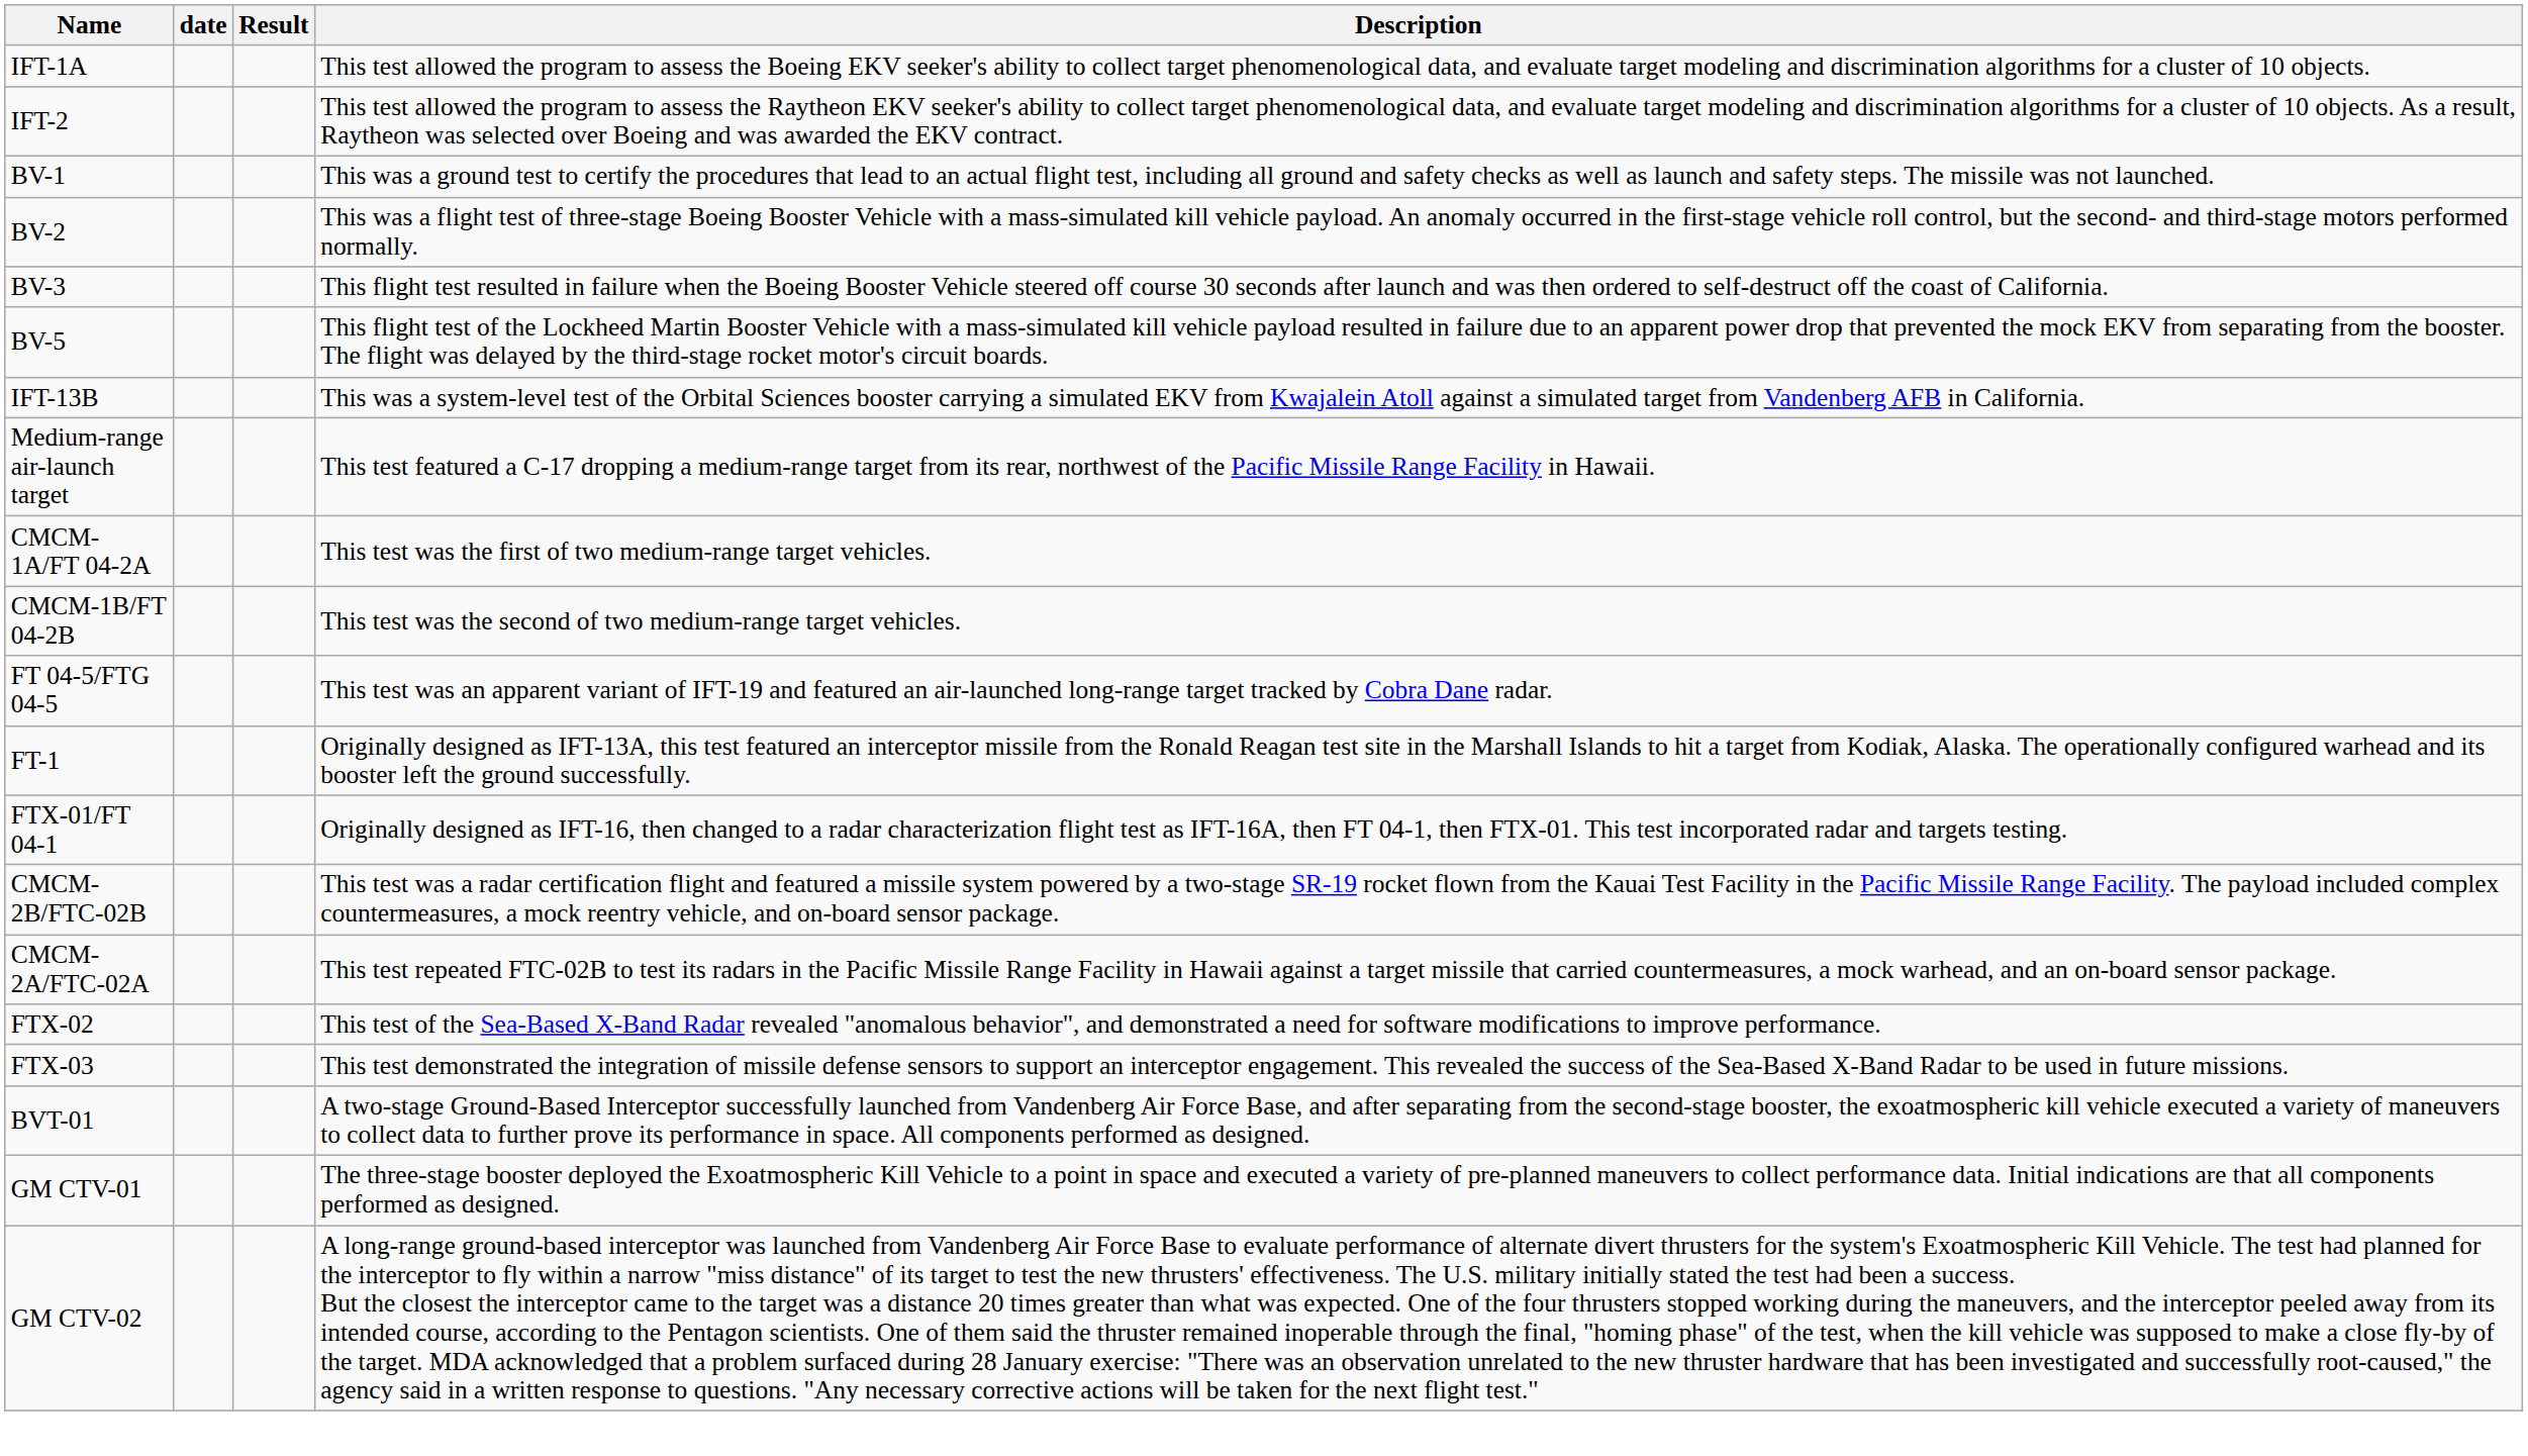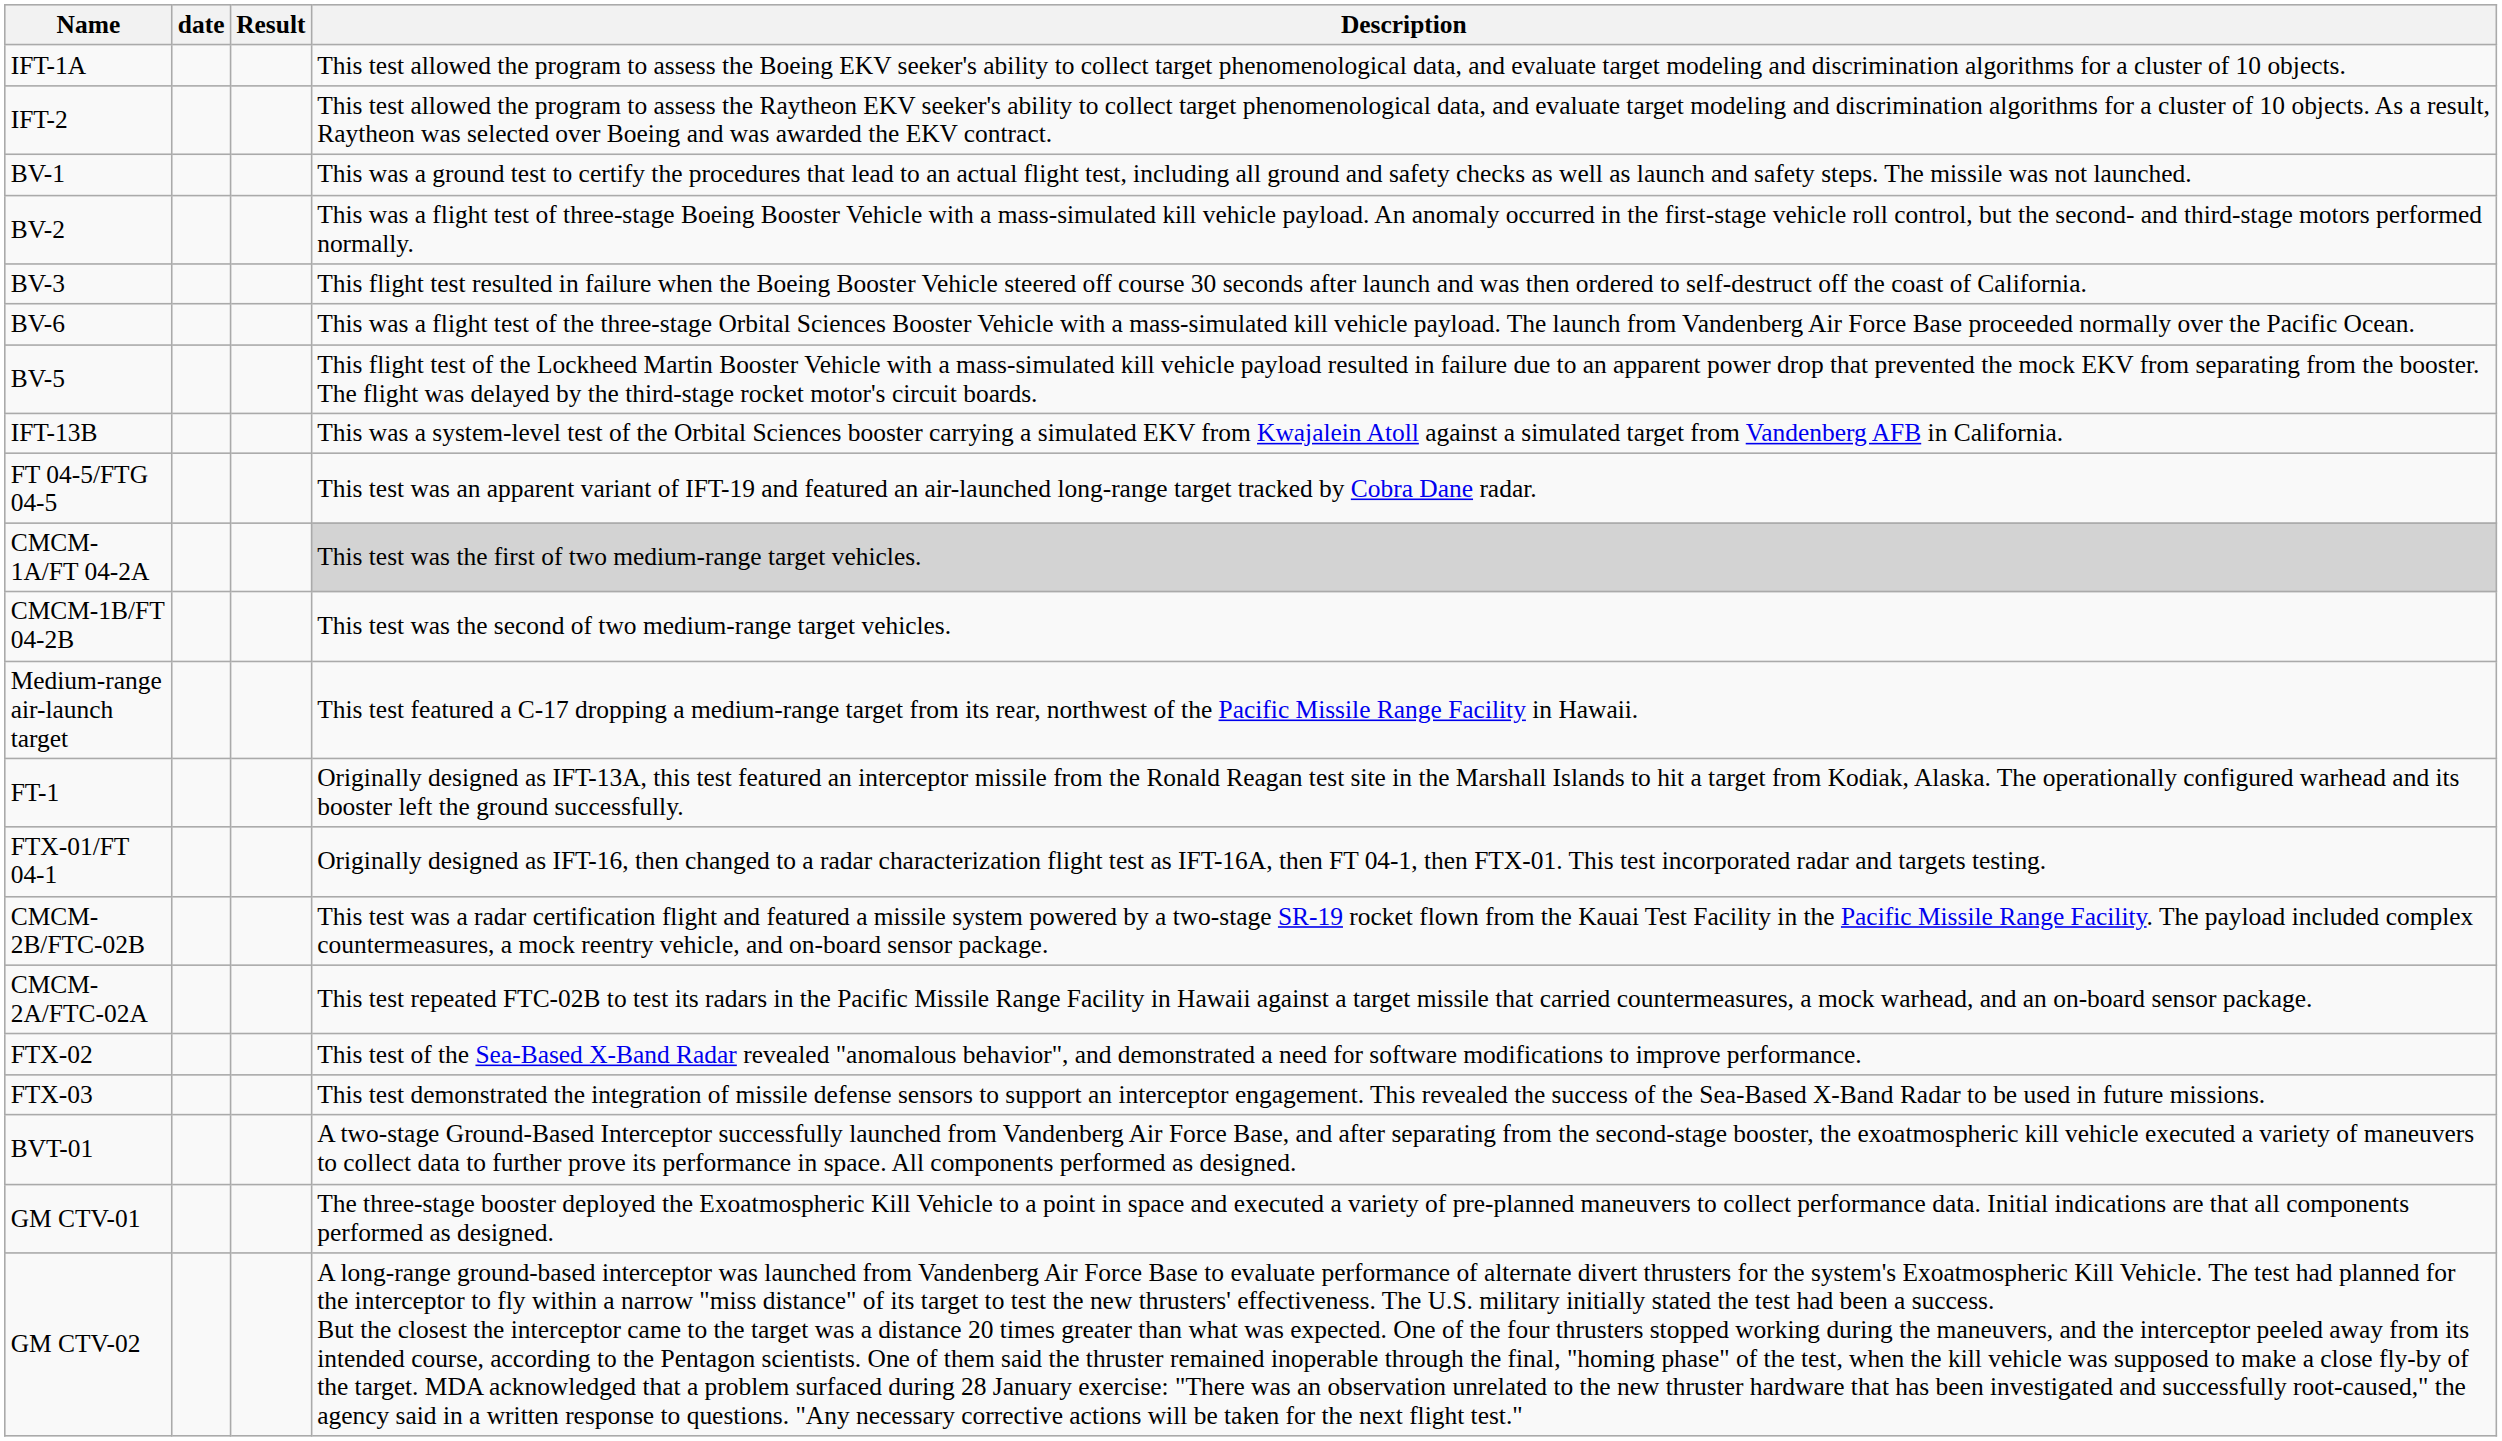 <table class="wikitable sortable">
 <tr>
 <th>Name</th>
 <th>date</th>
 <th>Result</th>
 <th class="unsortable">Description</th>
 </tr>
 <tr>
 <td>IFT-1A</td>
 <td></td>
 <td></td>
 <td>This test allowed the program to assess the Boeing EKV seeker's ability to collect target phenomenological data, and evaluate target modeling and discrimination algorithms for a cluster of 10 objects.</td>
 </tr>
 <tr>
 <td>IFT-2</td>
 <td></td>
 <td></td>
 <td>This test allowed the program to assess the Raytheon EKV seeker's ability to collect target phenomenological data, and evaluate target modeling and discrimination algorithms for a cluster of 10 objects. As a result, Raytheon was selected over Boeing and was awarded the EKV contract.</td>
 </tr>
 <tr>
 <td>BV-1</td>
 <td></td>
 <td></td>
 <td>This was a ground test to certify the procedures that lead to an actual flight test, including all ground and safety checks as well as launch and safety steps. The missile was not launched.</td>
 </tr>
 <tr>
 <td>BV-2</td>
 <td></td>
 <td></td>
 <td>This was a flight test of three-stage Boeing Booster Vehicle with a mass-simulated kill vehicle payload. An anomaly occurred in the first-stage vehicle roll control, but the second- and third-stage motors performed normally.</td>
 </tr>
 <tr>
 <td>BV-3</td>
 <td></td>
 <td></td>
 <td>This flight test resulted in failure when the Boeing Booster Vehicle steered off course 30 seconds after launch and was then ordered to self-destruct off the coast of California.</td>
 </tr>
 <tr>
+<td>BV-6</td>
+<td></td>
+<td></td>
+<td>This was a flight test of the three-stage Orbital Sciences Booster Vehicle with a mass-simulated kill vehicle payload. The launch from Vandenberg Air Force Base proceeded normally over the Pacific Ocean.</td>
+</tr>
+<tr>
 <td>BV-5</td>
 <td></td>
 <td></td>
 <td>This flight test of the Lockheed Martin Booster Vehicle with a mass-simulated kill vehicle payload resulted in failure due to an apparent power drop that prevented the mock EKV from separating from the booster. The flight was delayed by the third-stage rocket motor's circuit boards.</td>
 </tr>
 <tr>
 <td>IFT-13B</td>
 <td></td>
 <td></td>
 <td>This was a system-level test of the Orbital Sciences booster carrying a simulated EKV from <a href='#'>Kwajalein Atoll</a> against a simulated target from <a href='#'>Vandenberg AFB</a> in California.</td>
 </tr>
 <tr>
-<td>Medium-range air-launch target</td>
+<td>FT 04-5/FTG 04-5</td>
 <td></td>
 <td></td>
-<td>This test featured a C-17 dropping a medium-range target from its rear,  northwest of the <a href='#'>Pacific Missile Range Facility</a> in Hawaii.</td>
+<td>This test was an apparent variant of IFT-19 and featured an air-launched long-range target tracked by <a href='#'>Cobra Dane</a> radar.</td>
 </tr>
 <tr>
 <td>CMCM-1A/FT 04-2A</td>
 <td></td>
 <td></td>
-<td>This test was the first of two medium-range target vehicles.</td>
+<td style="background: lightgrey;">This test was the first of two medium-range target vehicles.</td>
 </tr>
 <tr>
 <td>CMCM-1B/FT 04-2B</td>
 <td></td>
 <td></td>
 <td>This test was the second of two medium-range target vehicles.</td>
 </tr>
 <tr>
-<td>FT 04-5/FTG 04-5</td>
+<td>Medium-range air-launch target</td>
 <td></td>
 <td></td>
-<td>This test was an apparent variant of IFT-19 and featured an air-launched long-range target tracked by <a href='#'>Cobra Dane</a> radar.</td>
+<td>This test featured a C-17 dropping a medium-range target from its rear,  northwest of the <a href='#'>Pacific Missile Range Facility</a> in Hawaii.</td>
 </tr>
 <tr>
 <td>FT-1</td>
 <td></td>
 <td></td>
 <td>Originally designed as IFT-13A, this test featured an interceptor missile from the Ronald Reagan test site in the Marshall Islands to hit a target from Kodiak, Alaska. The operationally configured warhead and its booster left the ground successfully.</td>
 </tr>
 <tr>
 <td>FTX-01/FT 04-1</td>
 <td></td>
 <td></td>
 <td>Originally designed as IFT-16, then changed to a radar characterization flight test as IFT-16A, then FT 04-1, then FTX-01. This test incorporated radar and targets testing.</td>
 </tr>
 <tr>
 <td>CMCM-2B/FTC-02B</td>
 <td></td>
 <td></td>
 <td>This test was a radar certification flight and featured a missile system powered by a two-stage <a href='#'>SR-19</a> rocket flown from the Kauai Test Facility in the <a href='#'>Pacific Missile Range Facility</a>. The payload included complex countermeasures, a mock reentry vehicle, and on-board sensor package.</td>
 </tr>
 <tr>
 <td>CMCM-2A/FTC-02A</td>
 <td></td>
 <td></td>
 <td>This test repeated FTC-02B to test its radars in the Pacific Missile Range Facility in Hawaii against a target missile that carried countermeasures, a mock warhead, and an on-board sensor package.</td>
 </tr>
 <tr>
 <td>FTX-02</td>
 <td></td>
 <td></td>
 <td>This test of the <a href='#'>Sea-Based X-Band Radar</a> revealed "anomalous behavior", and demonstrated a need for software modifications to improve performance.</td>
 </tr>
 <tr>
 <td>FTX-03</td>
 <td></td>
 <td></td>
 <td>This test demonstrated the integration of missile defense sensors to support an interceptor engagement. This revealed the success of the Sea-Based X-Band Radar to be used in future missions.</td>
 </tr>
 <tr>
 <td>BVT-01</td>
 <td></td>
 <td></td>
 <td>A two-stage Ground-Based Interceptor successfully launched from Vandenberg Air Force Base, and after separating from the second-stage booster, the exoatmospheric kill vehicle executed a variety of maneuvers to collect data to further prove its performance in space. All components performed as designed.</td>
 </tr>
 <tr>
 <td>GM CTV-01</td>
 <td></td>
 <td></td>
 <td>The three-stage booster deployed the Exoatmospheric Kill Vehicle to a point in space and executed a variety of pre-planned maneuvers to collect performance data. Initial indications are that all components performed as designed.</td>
 </tr>
 <tr>
 <td>GM CTV-02</td>
 <td></td>
 <td></td>
 <td>A long-range ground-based interceptor was launched from Vandenberg Air Force Base to evaluate performance of alternate divert thrusters for the system's Exoatmospheric Kill Vehicle. The test had planned for the interceptor to fly within a narrow "miss distance" of its target to test the new thrusters' effectiveness.  The U.S. military initially stated the test had been a success.<br>But the closest the interceptor came to the target was a distance 20 times greater than what was expected. One of the four thrusters stopped working during the maneuvers, and the interceptor peeled away from its intended course, according to the Pentagon scientists. One of them said the thruster remained inoperable through the final, "homing phase" of the test, when the kill vehicle was supposed to make a close fly-by of the target. MDA acknowledged that a problem surfaced during 28 January exercise: "There was an observation unrelated to the new thruster hardware that has been investigated and successfully root-caused," the agency said in a written response to questions. "Any necessary corrective actions will be taken for the next flight test."</td>
 </tr>
 </table>
